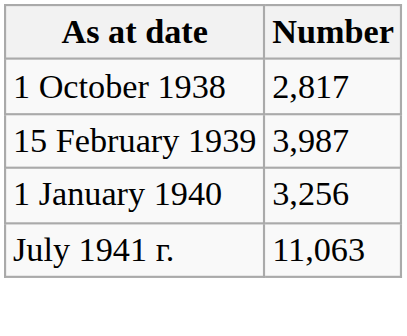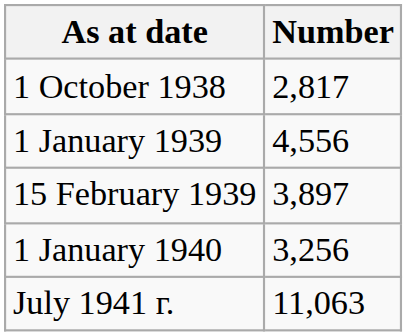 <table class="wikitable">
 <tr>
 <th>As at date</th>
 <th>Number</th>
 </tr>
 <tr>
 <td>1 October 1938</td>
 <td>2,817</td>
 </tr>
 <tr>
+<td>1 January 1939</td>
+<td>4,556</td>
+</tr>
+<tr>
 <td>15 February 1939</td>
-<td>3,987</td>
+<td>3,897</td>
 </tr>
 <tr>
 <td>1 January 1940</td>
 <td>3,256</td>
 </tr>
 <tr>
 <td>July 1941 г.</td>
 <td>11,063</td>
 </tr>
 </table>
